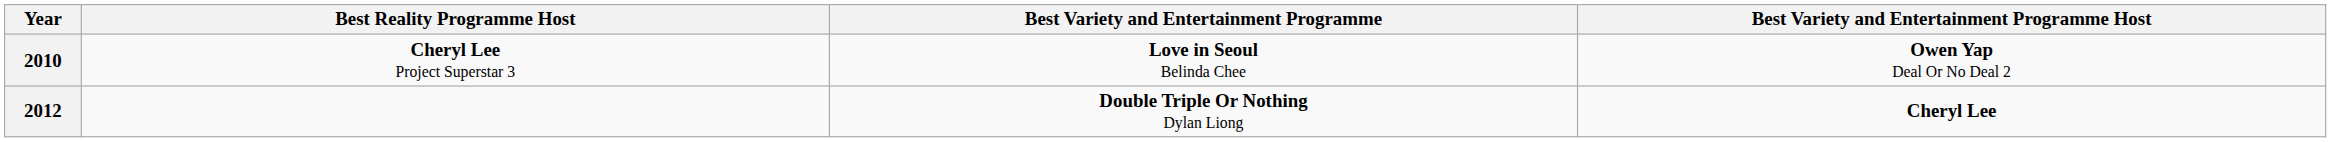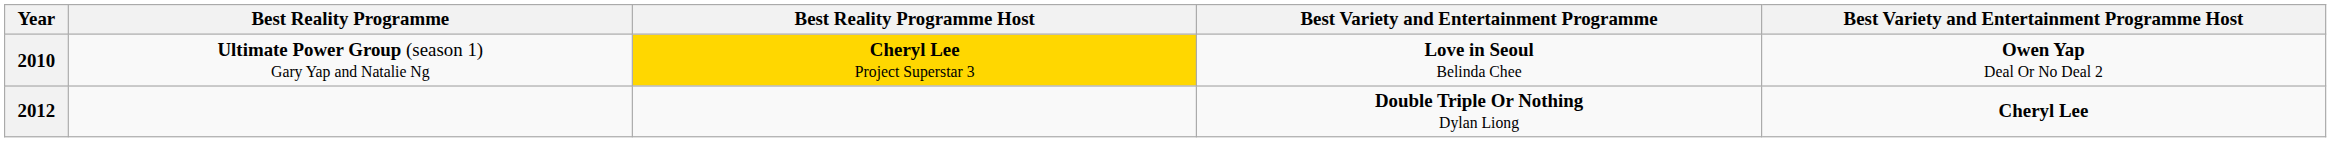 <table class="wikitable" style="text-align:center">
 <tr>
 <th style="width:1%;" scope="col">Year</th>
+<th style="width:14%;" scope="col">Best Reality Programme</th>
 <th style="width:14%;" scope="col">Best Reality Programme Host</th>
 <th style="width:14%;" scope="col">Best Variety and Entertainment Programme</th>
 <th style="width:14%;" scope="col">Best Variety and Entertainment Programme Host</th>
 </tr>
 <tr>
 <th scope="row">2010</th>
-<td><strong>Cheryl Lee</strong><br><small>Project Superstar 3</small></td>
+<td><strong>Ultimate Power Group</strong> (season 1)<br><small>Gary Yap and Natalie Ng</small></td>
+<td style="background: gold;"><strong>Cheryl Lee</strong><br><small>Project Superstar 3</small></td>
 <td><strong>Love in Seoul</strong><br><small>Belinda Chee</small></td>
 <td><strong>Owen Yap</strong><br><small>Deal Or No Deal 2</small></td>
 </tr>
 <tr>
 <th scope="row">2012</th>
 <td></td>
+<td></td>
 <td><strong>Double Triple Or Nothing</strong><br><small>Dylan Liong</small></td>
 <td><strong>Cheryl Lee</strong></td>
 </tr>
 </table>
